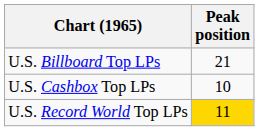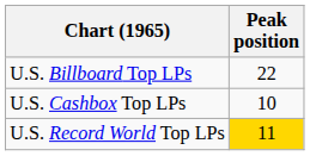 <table class="wikitable sortable">
 <tr>
 <th>Chart (1965)</th>
 <th>Peak<br>position</th>
 </tr>
 <tr>
 <td>U.S. <a href='#'><em>Billboard</em> Top LPs</a></td>
-<td align="center">21</td>
+<td align="center">22</td>
 </tr>
 <tr>
 <td align="left">U.S. <em><a href='#'>Cashbox</a></em> Top LPs</td>
 <td align="center">10</td>
 </tr>
 <tr>
 <td align="left">U.S. <em><a href='#'>Record World</a></em> Top LPs</td>
 <td align="center" style="background: gold;">11</td>
 </tr>
 </table>
